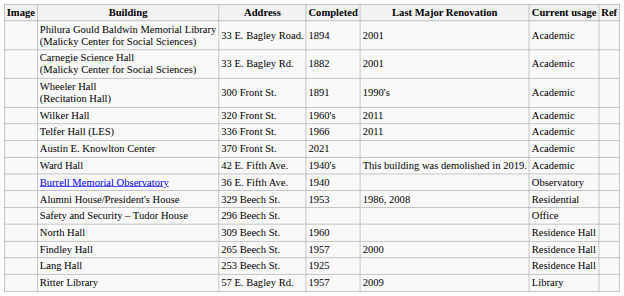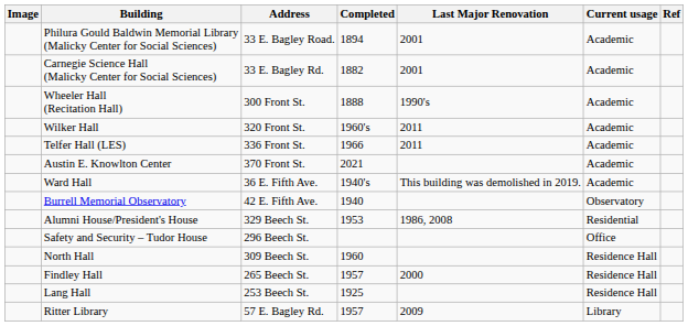 <table class="wikitable sortable">
 <tr>
 <th class="unsortable">Image</th>
 <th>Building</th>
 <th>Address</th>
 <th>Completed</th>
 <th>Last Major Renovation</th>
 <th>Current usage</th>
 <th>Ref</th>
 </tr>
 <tr>
 <td></td>
 <td>Philura Gould Baldwin Memorial Library<br> (Malicky Center for Social Sciences)</td>
 <td>33 E. Bagley Road.</td>
 <td>1894</td>
 <td>2001</td>
 <td>Academic</td>
 <td></td>
 </tr>
 <tr>
 <td></td>
 <td>Carnegie Science Hall <br>(Malicky Center for Social Sciences)</td>
 <td>33 E. Bagley Rd.</td>
 <td>1882</td>
 <td>2001</td>
 <td>Academic</td>
 <td></td>
 </tr>
 <tr>
 <td></td>
 <td>Wheeler Hall <br> (Recitation Hall)</td>
 <td>300 Front St.</td>
-<td>1891</td>
+<td>1888</td>
 <td>1990's</td>
 <td>Academic</td>
 <td></td>
 </tr>
 <tr>
 <td></td>
 <td>Wilker Hall</td>
 <td>320 Front St.</td>
 <td>1960's</td>
 <td>2011</td>
 <td>Academic</td>
 <td></td>
 </tr>
 <tr>
 <td></td>
 <td>Telfer Hall (LES)</td>
 <td>336 Front St.</td>
 <td>1966</td>
 <td>2011</td>
 <td>Academic</td>
 <td></td>
 </tr>
 <tr>
 <td></td>
 <td>Austin E. Knowlton Center</td>
 <td>370 Front St.</td>
 <td>2021</td>
 <td></td>
 <td>Academic</td>
 <td></td>
 </tr>
 <tr>
 <td></td>
 <td>Ward Hall</td>
-<td>42 E. Fifth Ave.</td>
+<td>36 E. Fifth Ave.</td>
 <td>1940's</td>
 <td>This building was demolished in 2019.</td>
 <td>Academic</td>
 <td></td>
 </tr>
 <tr>
 <td></td>
 <td><a href='#'>Burrell Memorial Observatory</a></td>
-<td>36 E. Fifth Ave.</td>
+<td>42 E. Fifth Ave.</td>
 <td>1940</td>
 <td></td>
 <td>Observatory</td>
 <td></td>
 </tr>
 <tr>
 <td></td>
 <td>Alumni House/President's House</td>
 <td>329 Beech St.</td>
 <td>1953</td>
 <td>1986, 2008</td>
 <td>Residential</td>
 <td></td>
 </tr>
 <tr>
 <td></td>
 <td>Safety and Security – Tudor House</td>
 <td>296 Beech St.</td>
 <td></td>
 <td></td>
 <td>Office</td>
 <td></td>
 </tr>
 <tr>
 <td></td>
 <td>North Hall</td>
 <td>309 Beech St.</td>
 <td>1960</td>
 <td></td>
 <td>Residence Hall</td>
 <td></td>
 </tr>
 <tr>
 <td></td>
 <td>Findley Hall</td>
 <td>265 Beech St.</td>
 <td>1957</td>
 <td>2000</td>
 <td>Residence Hall</td>
 <td></td>
 </tr>
 <tr>
 <td></td>
 <td>Lang Hall</td>
 <td>253 Beech St.</td>
 <td>1925</td>
 <td></td>
 <td>Residence Hall</td>
 <td></td>
 </tr>
 <tr>
 <td></td>
 <td>Ritter Library</td>
 <td>57 E. Bagley Rd.</td>
 <td>1957</td>
 <td>2009</td>
 <td>Library</td>
 <td></td>
 </tr>
 </table>
